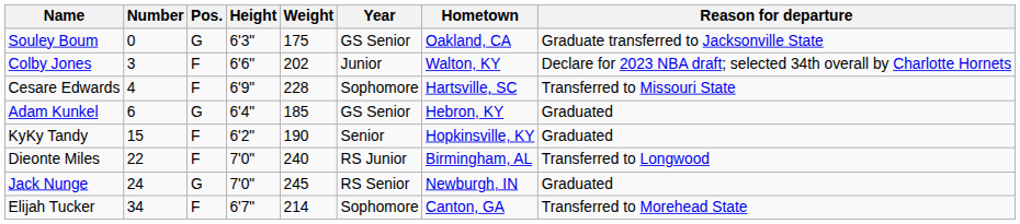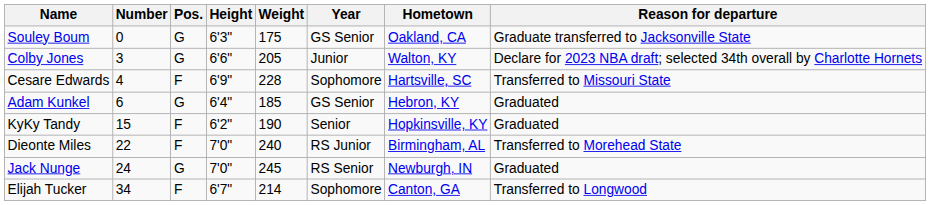 <table class="wikitable sortable" border="1">
 <tr>
 <th>Name</th>
 <th>Number</th>
 <th>Pos.</th>
 <th>Height</th>
 <th>Weight</th>
 <th>Year</th>
 <th>Hometown</th>
 <th class="unsortable">Reason for departure</th>
 </tr>
 <tr>
 <td><a href='#'>Souley Boum</a></td>
 <td>0</td>
 <td>G</td>
 <td>6'3"</td>
 <td>175</td>
 <td>GS Senior</td>
 <td><a href='#'>Oakland, CA</a></td>
 <td>Graduate transferred to <a href='#'>Jacksonville State</a></td>
 </tr>
 <tr>
 <td><a href='#'>Colby Jones</a></td>
 <td>3</td>
-<td>F</td>
+<td>G</td>
 <td>6'6"</td>
-<td>202</td>
+<td>205</td>
 <td>Junior</td>
 <td><a href='#'>Walton, KY</a></td>
 <td>Declare for <a href='#'>2023 NBA draft</a>; selected 34th overall by <a href='#'>Charlotte Hornets</a></td>
 </tr>
 <tr>
 <td>Cesare Edwards</td>
 <td>4</td>
 <td>F</td>
 <td>6'9"</td>
 <td>228</td>
 <td>Sophomore</td>
 <td><a href='#'>Hartsville, SC</a></td>
 <td>Transferred to <a href='#'>Missouri State</a></td>
 </tr>
 <tr>
 <td><a href='#'>Adam Kunkel</a></td>
 <td>6</td>
 <td>G</td>
 <td>6'4"</td>
 <td>185</td>
 <td>GS Senior</td>
 <td><a href='#'>Hebron, KY</a></td>
 <td>Graduated</td>
 </tr>
 <tr>
 <td>KyKy Tandy</td>
 <td>15</td>
 <td>F</td>
 <td>6'2"</td>
 <td>190</td>
 <td>Senior</td>
 <td><a href='#'>Hopkinsville, KY</a></td>
 <td>Graduated</td>
 </tr>
 <tr>
 <td>Dieonte Miles</td>
 <td>22</td>
 <td>F</td>
 <td>7'0"</td>
 <td>240</td>
 <td>RS Junior</td>
 <td><a href='#'>Birmingham, AL</a></td>
-<td>Transferred to <a href='#'>Longwood</a></td>
+<td>Transferred to <a href='#'>Morehead State</a></td>
 </tr>
 <tr>
 <td><a href='#'>Jack Nunge</a></td>
 <td>24</td>
 <td>G</td>
 <td>7'0"</td>
 <td>245</td>
 <td>RS Senior</td>
 <td><a href='#'>Newburgh, IN</a></td>
 <td>Graduated</td>
 </tr>
 <tr>
 <td>Elijah Tucker</td>
 <td>34</td>
 <td>F</td>
 <td>6'7"</td>
 <td>214</td>
 <td>Sophomore</td>
 <td><a href='#'>Canton, GA</a></td>
-<td>Transferred to <a href='#'>Morehead State</a></td>
+<td>Transferred to <a href='#'>Longwood</a></td>
 </tr>
 </table>
